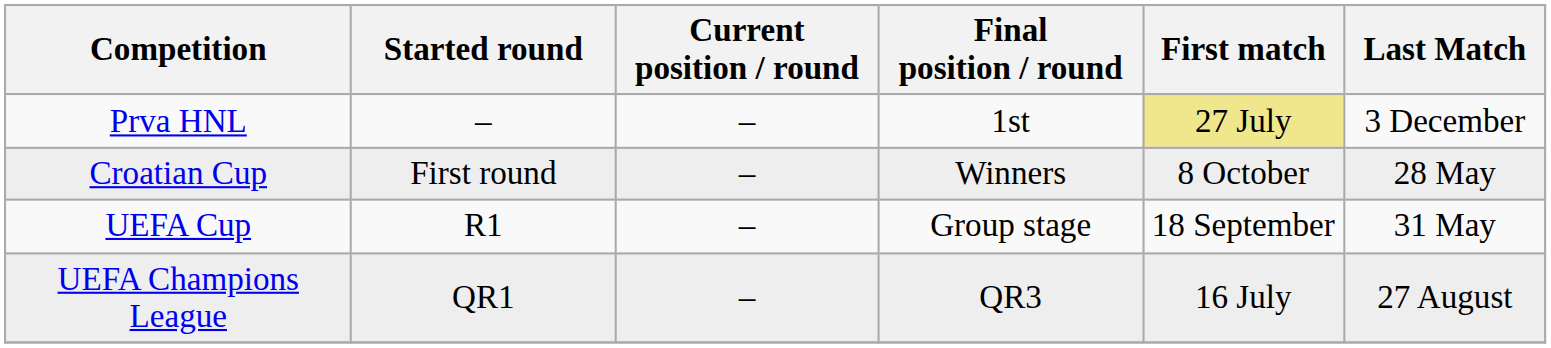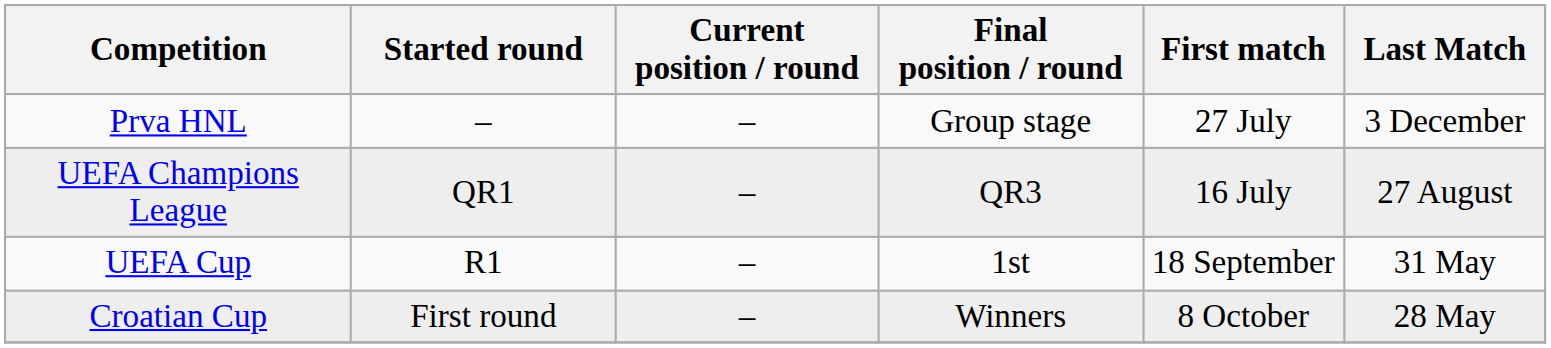 <table class="wikitable" style="text-align: center;">
 <tr>
 <th width="160">Competition</th>
 <th width="120">Started round</th>
 <th width="120">Current<br>position / round</th>
 <th width="120">Final<br>position / round</th>
 <th width="90">First match</th>
 <th width="90">Last Match</th>
 </tr>
 <tr>
 <td><a href='#'>Prva HNL</a></td>
 <td>–</td>
 <td>–</td>
+<td>Group stage</td>
+<td>27 July</td>
+<td>3 December</td>
+</tr>
+<tr bgcolor=#EEEEEE>
+<td><a href='#'>UEFA Champions League</a></td>
+<td>QR1</td>
+<td>–</td>
+<td>QR3</td>
+<td>16 July</td>
+<td>27 August</td>
+</tr>
+<tr>
+<td><a href='#'>UEFA Cup</a></td>
+<td>R1</td>
+<td>–</td>
 <td>1st</td>
-<td style="background: khaki;">27 July</td>
-<td>3 December</td>
+<td>18 September</td>
+<td>31 May</td>
 </tr>
 <tr bgcolor=#EEEEEE>
 <td><a href='#'>Croatian Cup</a></td>
 <td>First round</td>
 <td>–</td>
 <td>Winners</td>
 <td>8 October</td>
 <td>28 May</td>
 </tr>
 <tr>
-<td><a href='#'>UEFA Cup</a></td>
-<td>R1</td>
-<td>–</td>
-<td>Group stage</td>
-<td>18 September</td>
-<td>31 May</td>
-</tr>
-<tr bgcolor=#EEEEEE>
-<td><a href='#'>UEFA Champions League</a></td>
-<td>QR1</td>
-<td>–</td>
-<td>QR3</td>
-<td>16 July</td>
-<td>27 August</td>
-</tr>
-<tr>
 </tr>
 </table>
